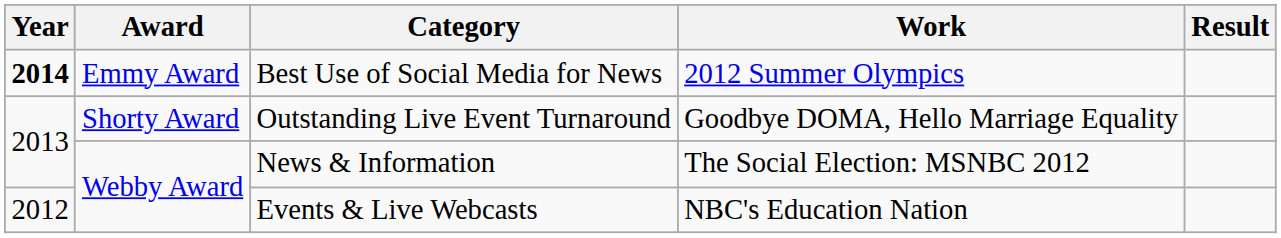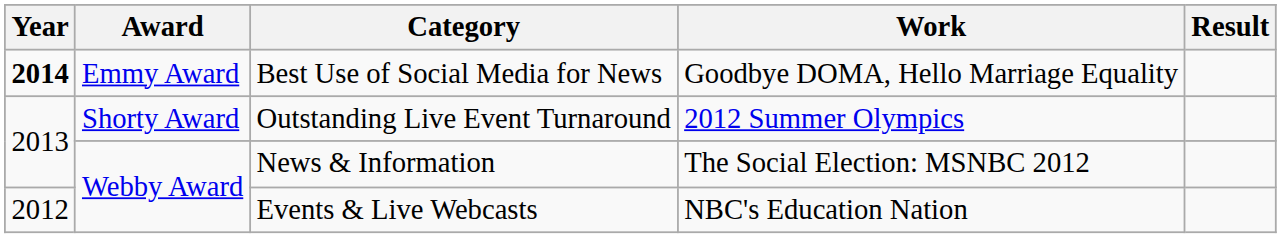 <table class="wikitable">
 <tr>
 <th>Year</th>
 <th>Award</th>
 <th>Category</th>
 <th>Work</th>
 <th>Result</th>
 </tr>
 <tr>
 <td><strong>2014</strong></td>
 <td><a href='#'>Emmy Award</a></td>
 <td>Best Use of Social Media for News</td>
-<td><a href='#'>2012 Summer Olympics</a></td>
+<td>Goodbye DOMA, Hello Marriage Equality</td>
 <td></td>
 </tr>
 <tr>
 <td rowspan="2">2013</td>
 <td><a href='#'>Shorty Award</a></td>
 <td>Outstanding Live Event Turnaround</td>
-<td>Goodbye DOMA, Hello Marriage Equality</td>
+<td><a href='#'>2012 Summer Olympics</a></td>
 <td></td>
 </tr>
 <tr>
 <td rowspan="2"><a href='#'>Webby Award</a></td>
 <td>News & Information</td>
 <td>The Social Election: MSNBC 2012</td>
 <td></td>
 </tr>
 <tr>
 <td>2012</td>
 <td>Events & Live Webcasts</td>
 <td>NBC's Education Nation</td>
 <td></td>
 </tr>
 </table>
